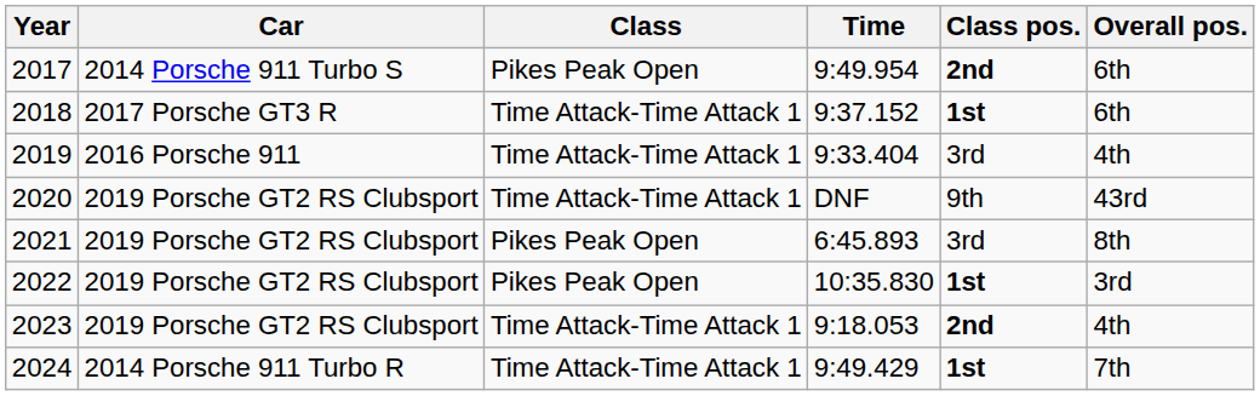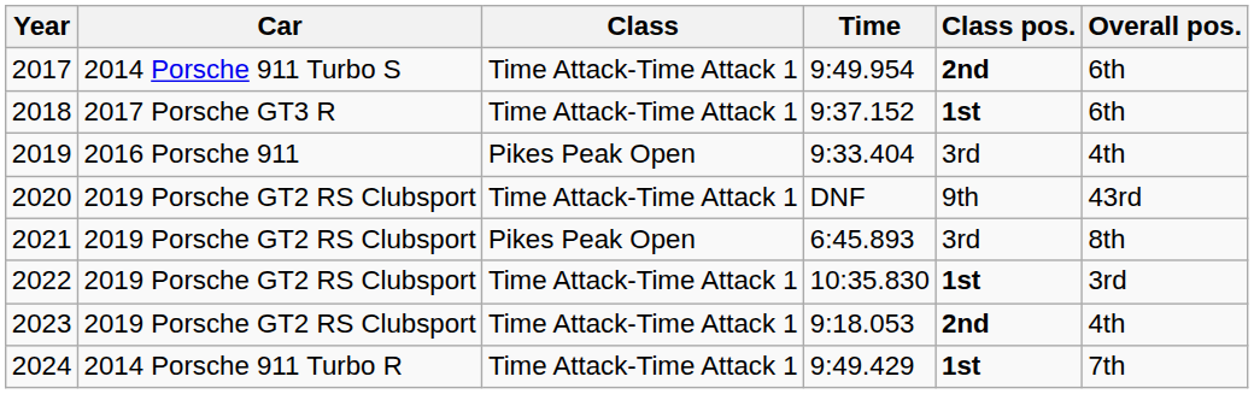 <table class="wikitable">
 <tr>
 <th>Year</th>
 <th>Car</th>
 <th>Class</th>
 <th>Time</th>
 <th>Class pos.</th>
 <th>Overall pos.</th>
 </tr>
 <tr>
 <td>2017</td>
 <td>2014 <a href='#'>Porsche</a> 911 Turbo S</td>
-<td>Pikes Peak Open</td>
+<td>Time Attack-Time Attack 1</td>
 <td>9:49.954</td>
 <td><strong>2nd</strong></td>
 <td>6th</td>
 </tr>
 <tr>
 <td>2018</td>
 <td>2017 Porsche GT3 R</td>
 <td>Time Attack-Time Attack 1</td>
 <td>9:37.152</td>
 <td><strong>1st</strong></td>
 <td>6th</td>
 </tr>
 <tr>
 <td>2019</td>
 <td>2016 Porsche 911</td>
-<td>Time Attack-Time Attack 1</td>
+<td>Pikes Peak Open</td>
 <td>9:33.404</td>
 <td>3rd</td>
 <td>4th</td>
 </tr>
 <tr>
 <td>2020</td>
 <td>2019 Porsche GT2 RS Clubsport</td>
 <td>Time Attack-Time Attack 1</td>
 <td>DNF</td>
 <td>9th</td>
 <td>43rd</td>
 </tr>
 <tr>
 <td>2021</td>
 <td>2019 Porsche GT2 RS Clubsport</td>
 <td>Pikes Peak Open</td>
 <td>6:45.893</td>
 <td>3rd</td>
 <td>8th</td>
 </tr>
 <tr>
 <td>2022</td>
 <td>2019 Porsche GT2 RS Clubsport</td>
-<td>Pikes Peak Open</td>
+<td>Time Attack-Time Attack 1</td>
 <td>10:35.830</td>
 <td><strong>1st</strong></td>
 <td>3rd</td>
 </tr>
 <tr>
 <td>2023</td>
 <td>2019 Porsche GT2 RS Clubsport</td>
 <td>Time Attack-Time Attack 1</td>
 <td>9:18.053</td>
 <td><strong>2nd</strong></td>
 <td>4th</td>
 </tr>
 <tr>
 <td>2024</td>
 <td>2014 Porsche 911 Turbo R</td>
 <td>Time Attack-Time Attack 1</td>
 <td>9:49.429</td>
 <td><strong>1st</strong></td>
 <td>7th</td>
 </tr>
 </table>
